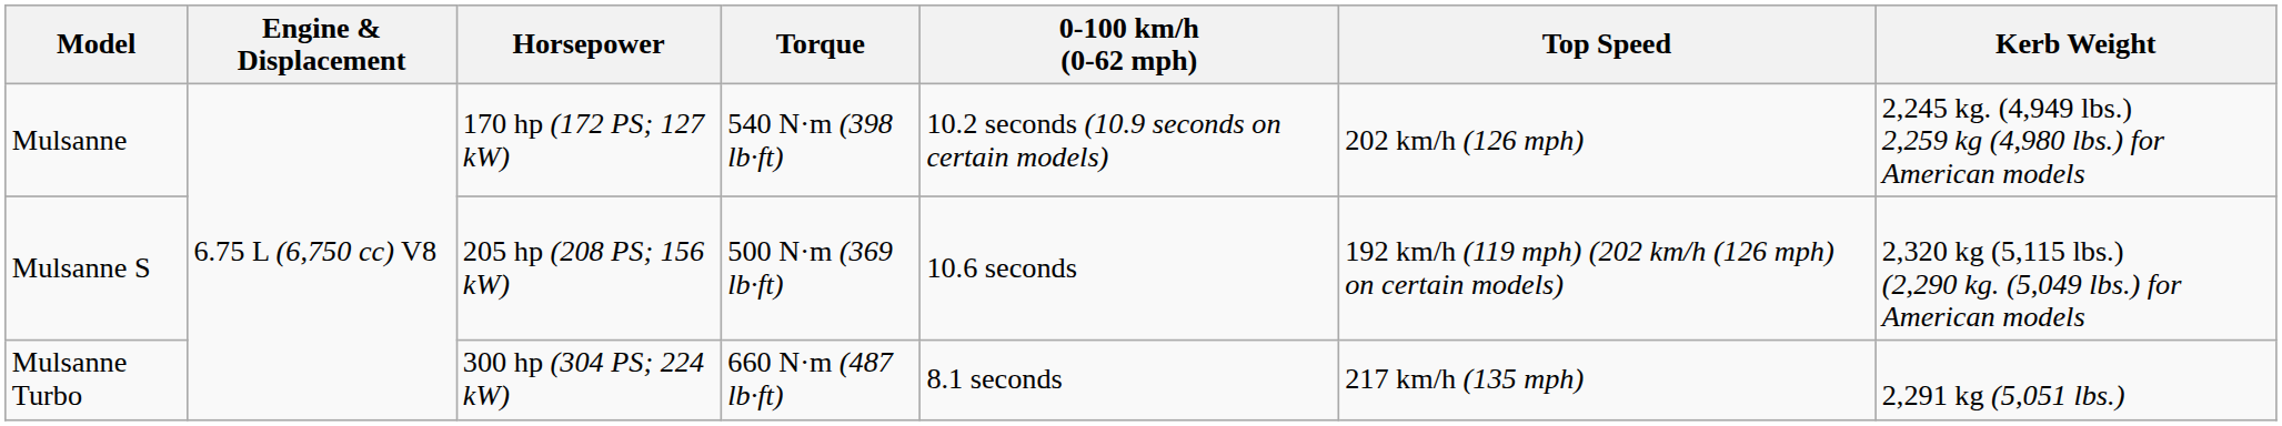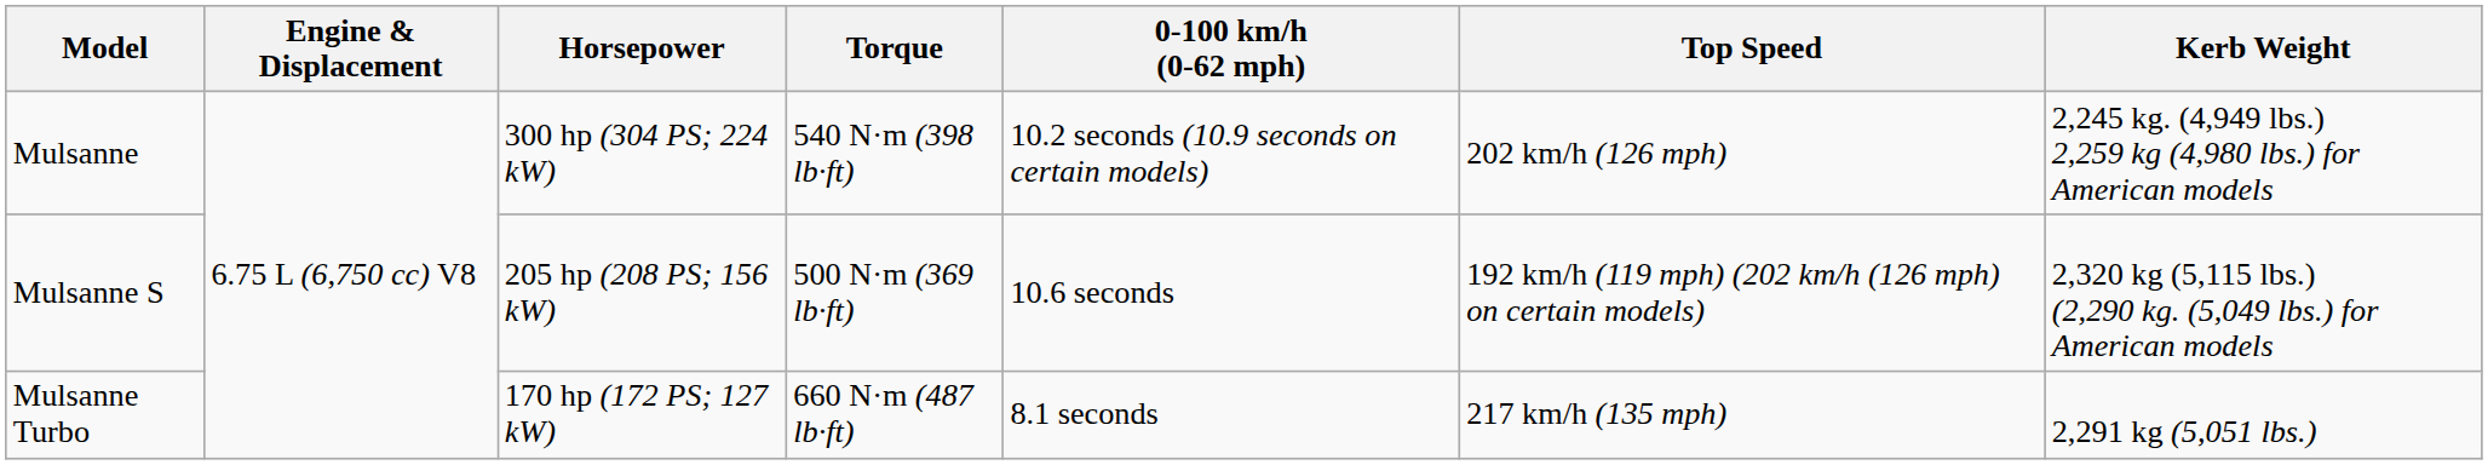 <table class="wikitable sortable">
 <tr>
 <th>Model</th>
 <th>Engine & Displacement</th>
 <th>Horsepower</th>
 <th>Torque</th>
 <th>0-100 km/h <br> (0-62 mph)</th>
 <th>Top Speed</th>
 <th>Kerb Weight</th>
 </tr>
 <tr>
 <td>Mulsanne</td>
 <td rowspan=3>6.75 L <em>(6,750 cc)</em> V8</td>
-<td>170 hp <em>(172 PS; 127 kW)</em></td>
+<td>300 hp <em>(304 PS; 224 kW)</em></td>
 <td>540 N·m <em>(398 lb·ft)</em></td>
 <td>10.2 seconds <em>(10.9 seconds on certain models)</em></td>
 <td>202 km/h <em>(126 mph)</em></td>
 <td>2,245 kg. (4,949 lbs.) <br> <em>2,259 kg (4,980 lbs.) for American models</em></td>
 </tr>
 <tr>
 <td>Mulsanne S</td>
 <td>205 hp <em>(208 PS; 156 kW)</em></td>
 <td>500 N·m <em>(369 lb·ft)</em></td>
 <td>10.6 seconds</td>
 <td>192 km/h <em>(119  mph)</em> <em>(202 km/h (126 mph) on certain models)</em></td>
 <td><br>2,320 kg (5,115 lbs.) <br> <em>(2,290 kg. (5,049 lbs.) for American models</em></td>
 </tr>
 <tr>
 <td>Mulsanne Turbo</td>
-<td>300 hp <em>(304 PS; 224 kW)</em></td>
+<td>170 hp <em>(172 PS; 127 kW)</em></td>
 <td>660 N·m <em>(487 lb·ft)</em></td>
 <td>8.1 seconds</td>
 <td>217 km/h <em>(135 mph)</em></td>
 <td><br>2,291 kg <em>(5,051 lbs.)</em></td>
 </tr>
 </table>
